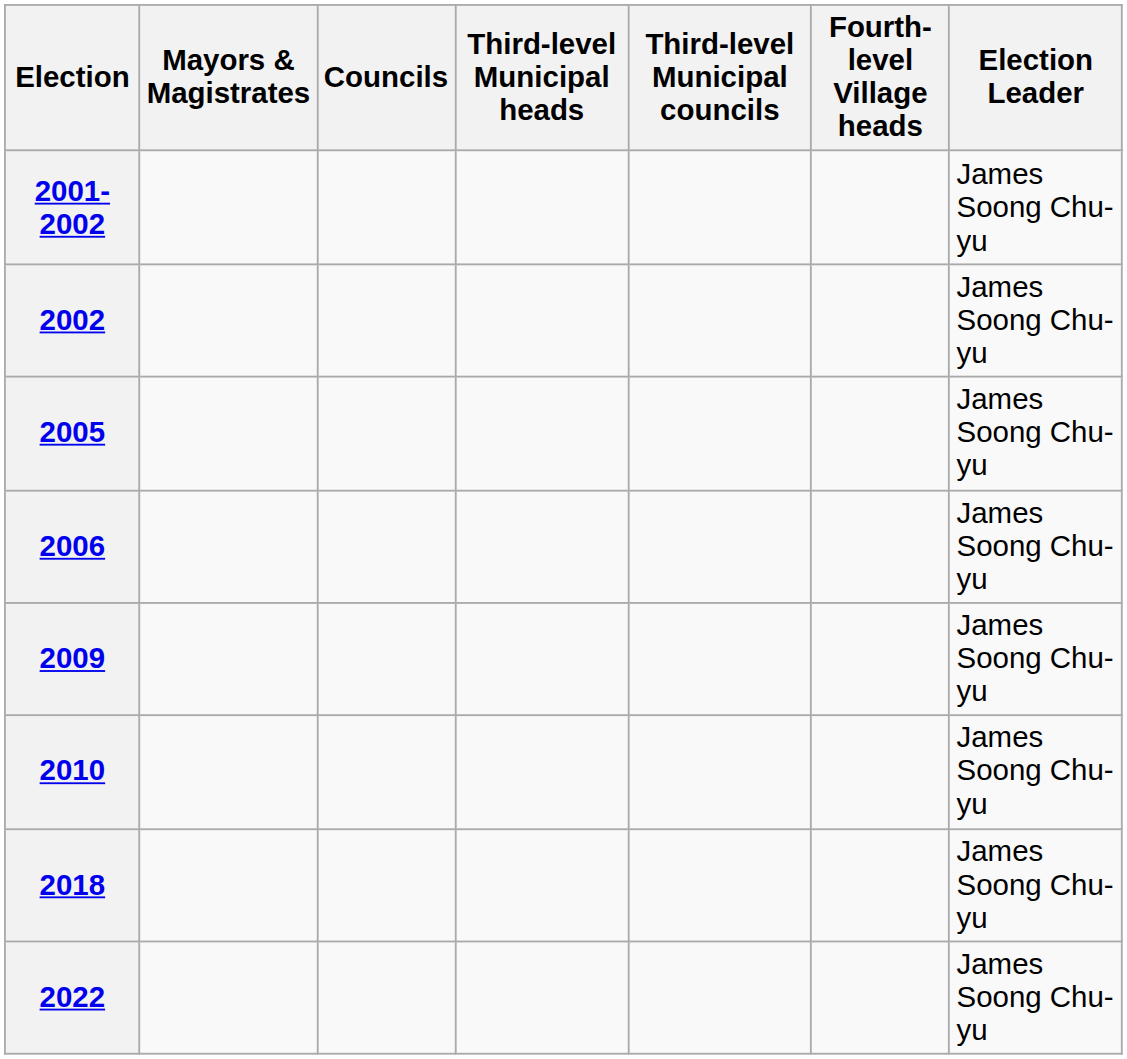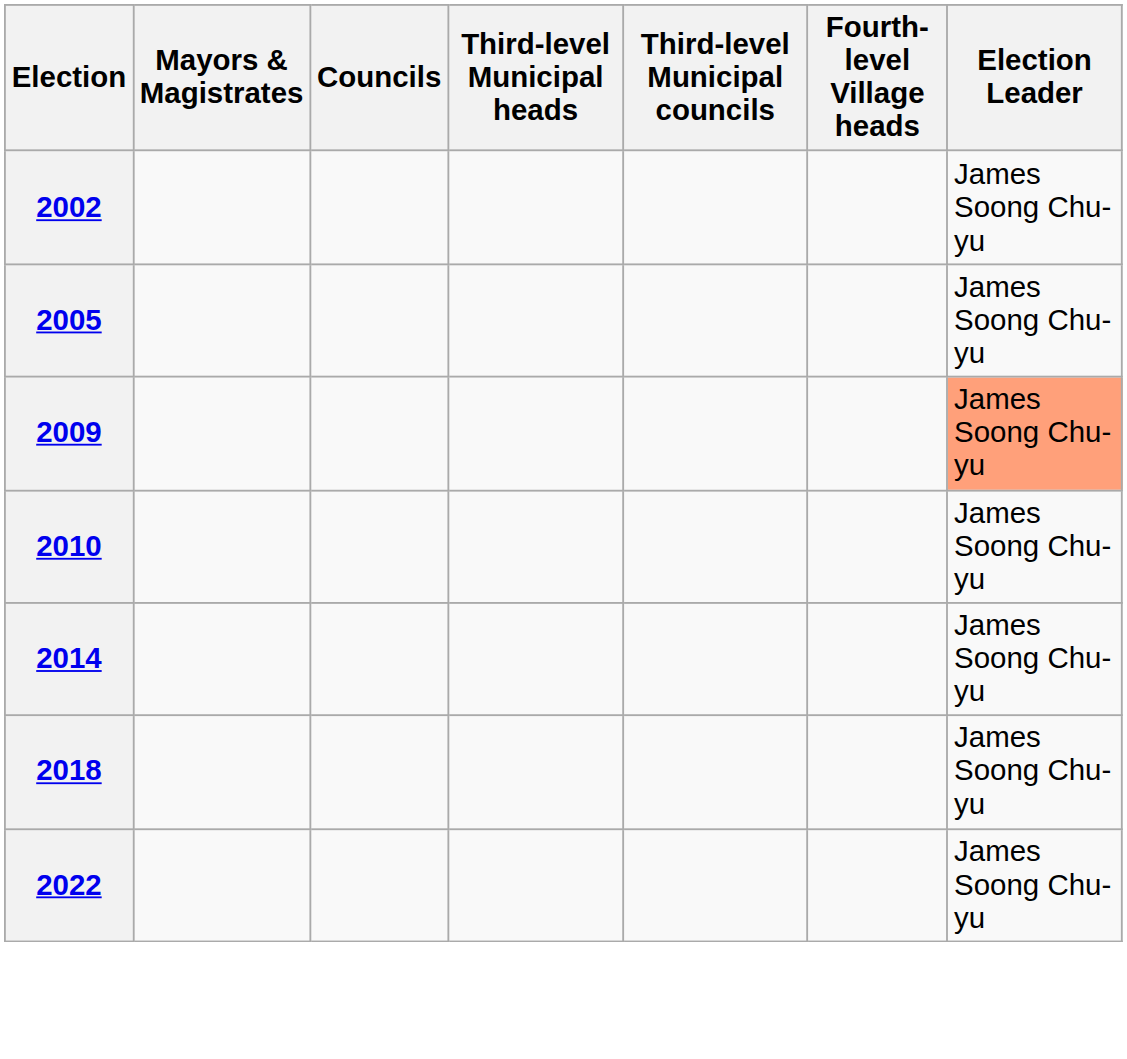 <table class=wikitable>
 <tr>
 <th>Election</th>
 <th>Mayors &<br>Magistrates</th>
 <th>Councils</th>
 <th>Third-level<br>Municipal heads</th>
 <th>Third-level<br>Municipal councils</th>
 <th>Fourth-level<br>Village heads</th>
 <th>Election Leader</th>
-</tr>
-<tr>
-<th><a href='#'>2001-2002</a></th>
-<td></td>
-<td></td>
-<td></td>
-<td></td>
-<td></td>
-<td>James Soong Chu-yu</td>
 </tr>
 <tr>
 <th><a href='#'>2002</a><br></th>
 <td></td>
 <td></td>
 <td></td>
 <td></td>
 <td></td>
 <td>James Soong Chu-yu</td>
 </tr>
 <tr>
 <th><a href='#'>2005</a></th>
 <td></td>
 <td></td>
 <td></td>
 <td></td>
 <td></td>
 <td>James Soong Chu-yu</td>
 </tr>
 <tr>
-<th><a href='#'>2006</a><br></th>
+<th><a href='#'>2009</a></th>
+<td></td>
+<td></td>
+<td></td>
+<td></td>
+<td></td>
+<td style="background: lightsalmon;">James Soong Chu-yu</td>
+</tr>
+<tr>
+<th><a href='#'>2010</a><br></th>
 <td></td>
 <td></td>
 <td></td>
 <td></td>
 <td></td>
 <td>James Soong Chu-yu</td>
 </tr>
 <tr>
-<th><a href='#'>2009</a></th>
-<td></td>
-<td></td>
-<td></td>
-<td></td>
-<td></td>
-<td>James Soong Chu-yu</td>
-</tr>
-<tr>
-<th><a href='#'>2010</a><br></th>
+<th><a href='#'>2014</a><br></th>
 <td></td>
 <td></td>
 <td></td>
 <td></td>
 <td></td>
 <td>James Soong Chu-yu</td>
 </tr>
 <tr>
 <th><a href='#'>2018</a><br></th>
 <td></td>
 <td></td>
 <td></td>
 <td></td>
 <td></td>
 <td>James Soong Chu-yu</td>
 </tr>
 <tr>
 <th><a href='#'>2022</a><br></th>
 <td></td>
 <td></td>
 <td></td>
 <td></td>
 <td></td>
 <td>James Soong Chu-yu</td>
 </tr>
 </table>
